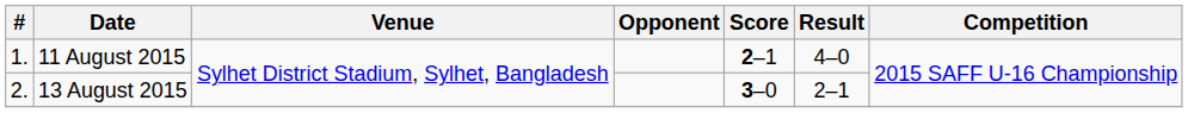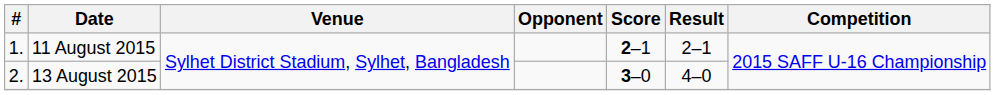 <table class="wikitable" style="font-size:95%">
 <tr>
 <th>#</th>
 <th>Date</th>
 <th>Venue</th>
 <th>Opponent</th>
 <th>Score</th>
 <th>Result</th>
 <th>Competition</th>
 </tr>
 <tr>
 <td>1.</td>
 <td>11 August 2015</td>
 <td rowspan=2><a href='#'>Sylhet District Stadium</a>, <a href='#'>Sylhet</a>, <a href='#'>Bangladesh</a></td>
 <td></td>
 <td style="text-align:center;"><strong>2</strong>–1</td>
-<td style="text-align:center;">4–0</td>
+<td style="text-align:center;">2–1</td>
 <td rowspan=2><a href='#'>2015 SAFF U-16 Championship</a></td>
 </tr>
 <tr>
 <td>2.</td>
 <td>13 August 2015</td>
 <td></td>
 <td style="text-align:center;"><strong>3</strong>–0</td>
-<td style="text-align:center;">2–1</td>
+<td style="text-align:center;">4–0</td>
 </tr>
 <tr>
 </tr>
 </table>
